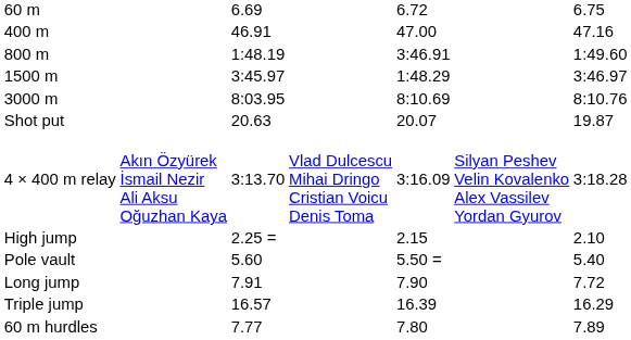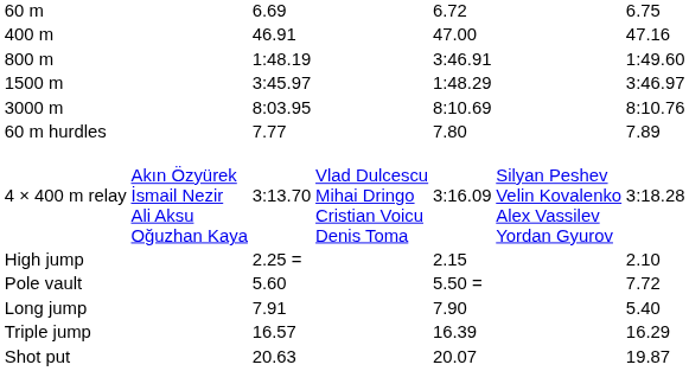 <table>
 <tr>
 <td>60 m</td>
 <td></td>
 <td>6.69</td>
 <td></td>
 <td>6.72</td>
 <td></td>
 <td>6.75</td>
 </tr>
 <tr>
 <td>400 m</td>
 <td></td>
 <td>46.91 </td>
 <td></td>
 <td>47.00 </td>
 <td></td>
 <td>47.16 </td>
 </tr>
 <tr>
 <td>800 m</td>
 <td></td>
 <td>1:48.19 </td>
 <td></td>
 <td>3:46.91 </td>
 <td></td>
 <td>1:49.60</td>
 </tr>
 <tr>
 <td>1500 m</td>
 <td></td>
 <td>3:45.97</td>
 <td></td>
 <td>1:48.29 </td>
 <td></td>
 <td>3:46.97 </td>
 </tr>
 <tr>
 <td>3000 m</td>
 <td></td>
 <td>8:03.95 </td>
 <td></td>
 <td>8:10.69 </td>
 <td></td>
 <td>8:10.76 </td>
 </tr>
 <tr>
-<td>Shot put</td>
+<td>60 m hurdles</td>
 <td></td>
-<td>20.63 </td>
+<td>7.77</td>
 <td></td>
-<td>20.07</td>
+<td>7.80</td>
 <td></td>
-<td>19.87</td>
+<td>7.89</td>
 </tr>
 <tr>
 <td>4 × 400 m relay</td>
 <td><br><a href='#'>Akın Özyürek</a><br><a href='#'>İsmail Nezir</a><br><a href='#'>Ali Aksu</a><br><a href='#'>Oğuzhan Kaya</a></td>
 <td>3:13.70</td>
 <td><br><a href='#'>Vlad Dulcescu</a><br><a href='#'>Mihai Dringo</a><br><a href='#'>Cristian Voicu</a><br><a href='#'>Denis Toma</a></td>
 <td>3:16.09</td>
 <td><br><a href='#'>Silyan Peshev</a><br><a href='#'>Velin Kovalenko</a><br><a href='#'>Alex Vassilev</a><br><a href='#'>Yordan Gyurov</a></td>
 <td>3:18.28</td>
 </tr>
 <tr>
 <td>High jump</td>
 <td></td>
 <td>2.25 =</td>
 <td></td>
 <td>2.15</td>
 <td></td>
 <td>2.10</td>
 </tr>
 <tr>
 <td>Pole vault</td>
 <td></td>
 <td>5.60</td>
 <td></td>
 <td>5.50 =</td>
 <td></td>
-<td>5.40</td>
+<td>7.72</td>
 </tr>
 <tr>
 <td>Long jump</td>
 <td></td>
 <td>7.91 </td>
 <td></td>
 <td>7.90</td>
 <td></td>
-<td>7.72</td>
+<td>5.40</td>
 </tr>
 <tr>
 <td>Triple jump</td>
 <td></td>
 <td>16.57 </td>
 <td></td>
 <td>16.39 </td>
 <td></td>
 <td>16.29</td>
 </tr>
 <tr>
-<td>60 m hurdles</td>
+<td>Shot put</td>
 <td></td>
-<td>7.77</td>
+<td>20.63 </td>
 <td></td>
-<td>7.80</td>
+<td>20.07</td>
 <td></td>
-<td>7.89</td>
+<td>19.87</td>
 </tr>
 </table>
